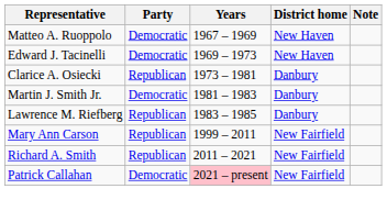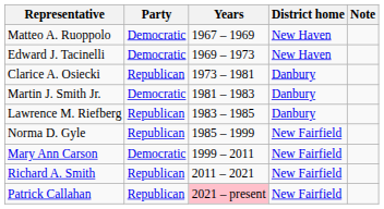 <table class=wikitable>
 <tr valign=bottom>
 <th>Representative</th>
 <th>Party</th>
 <th>Years</th>
 <th>District home</th>
 <th>Note</th>
 </tr>
 <tr>
 <td>Matteo A. Ruoppolo</td>
 <td><a href='#'>Democratic</a></td>
 <td>1967 – 1969</td>
 <td><a href='#'>New Haven</a></td>
 <td></td>
 </tr>
 <tr>
 <td>Edward J. Tacinelli</td>
 <td><a href='#'>Democratic</a></td>
 <td>1969 – 1973</td>
 <td><a href='#'>New Haven</a></td>
 <td></td>
 </tr>
 <tr>
 <td>Clarice A. Osiecki</td>
 <td><a href='#'>Republican</a></td>
 <td>1973 – 1981</td>
 <td><a href='#'>Danbury</a></td>
 <td></td>
 </tr>
 <tr>
 <td>Martin J. Smith Jr.</td>
 <td><a href='#'>Democratic</a></td>
 <td>1981 – 1983</td>
 <td><a href='#'>Danbury</a></td>
 <td></td>
 </tr>
 <tr>
 <td>Lawrence M. Riefberg</td>
 <td><a href='#'>Republican</a></td>
 <td>1983 – 1985</td>
 <td><a href='#'>Danbury</a></td>
 <td></td>
 </tr>
 <tr>
+<td>Norma D. Gyle</td>
+<td><a href='#'>Republican</a></td>
+<td>1985 – 1999</td>
+<td><a href='#'>New Fairfield</a></td>
+<td></td>
+</tr>
+<tr>
 <td><a href='#'>Mary Ann Carson</a></td>
-<td><a href='#'>Republican</a></td>
+<td><a href='#'>Democratic</a></td>
 <td>1999 – 2011</td>
 <td><a href='#'>New Fairfield</a></td>
 <td></td>
 </tr>
 <tr>
 <td><a href='#'>Richard A. Smith</a></td>
 <td><a href='#'>Republican</a></td>
 <td>2011 – 2021</td>
 <td><a href='#'>New Fairfield</a></td>
 <td></td>
 </tr>
 <tr>
 <td><a href='#'>Patrick Callahan</a></td>
-<td><a href='#'>Democratic</a></td>
+<td><a href='#'>Republican</a></td>
 <td style="background: pink;">2021 – present</td>
 <td><a href='#'>New Fairfield</a></td>
 <td></td>
 </tr>
 </table>
